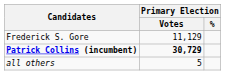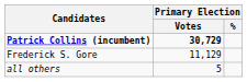 <table class=wikitable>
 <tr>
 <th colspan=1 rowspan=2 ><strong>Candidates</strong></th>
 <th colspan=2><strong>Primary Election</strong></th>
 </tr>
 <tr>
 <th>Votes</th>
 <th>%</th>
 </tr>
 <tr>
+<td><strong><a href='#'>Patrick Collins</a> (incumbent)</strong></td>
+<td align="right"><strong>30,729</strong></td>
+<td align="right"><strong></strong></td>
+</tr>
+<tr>
 <td>Frederick S. Gore</td>
 <td align="right">11,129</td>
 <td align="right"></td>
-</tr>
-<tr>
-<td><strong><a href='#'>Patrick Collins</a> (incumbent)</strong></td>
-<td align="right"><strong>30,729</strong></td>
-<td align="right"><strong></strong></td>
 </tr>
 <tr>
 <td><em>all others</em></td>
 <td align="right">5</td>
 <td align="right"></td>
 </tr>
 </table>
